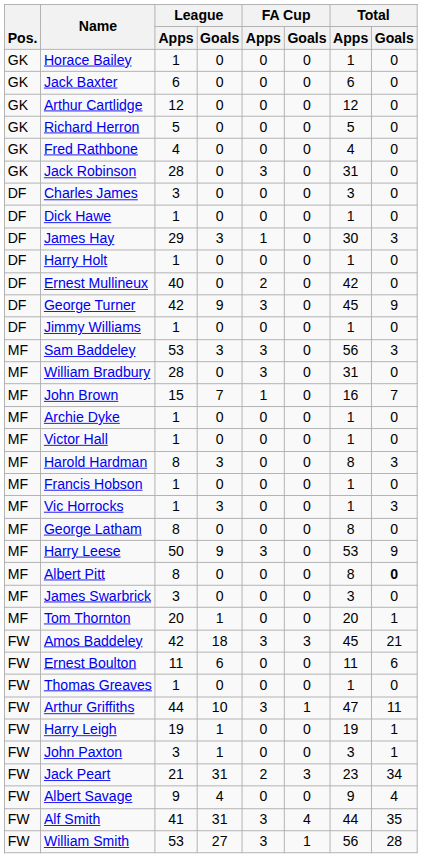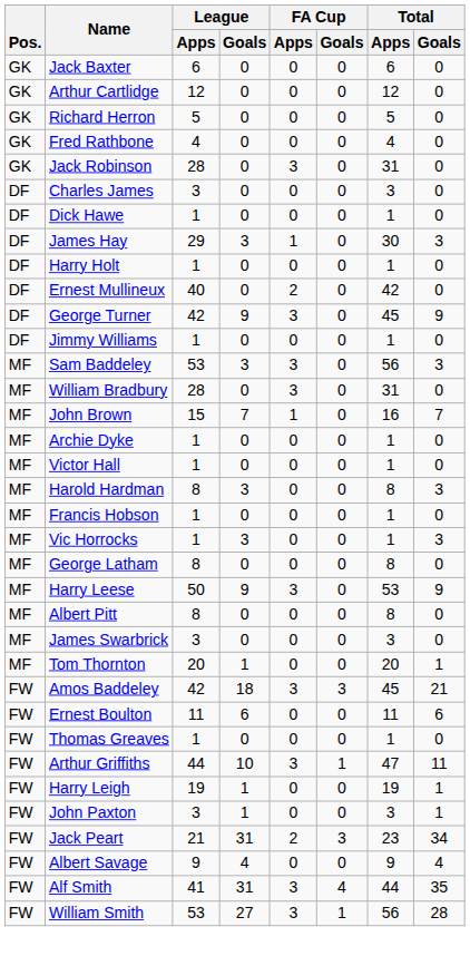 <table class="wikitable" style="text-align:center">
 <tr>
 <th rowspan="2" valign="bottom">Pos.</th>
 <th rowspan="2">Name</th>
 <th colspan="2" width="85">League</th>
 <th colspan="2" width="85">FA Cup</th>
 <th colspan="2" width="85">Total</th>
 </tr>
 <tr>
 <th>Apps</th>
 <th>Goals</th>
 <th>Apps</th>
 <th>Goals</th>
 <th>Apps</th>
 <th>Goals</th>
-</tr>
-<tr>
-<td align="left">GK</td>
-<td align="left"> <a href='#'>Horace Bailey</a></td>
-<td>1</td>
-<td>0</td>
-<td>0</td>
-<td>0</td>
-<td>1</td>
-<td>0</td>
 </tr>
 <tr>
 <td align="left">GK</td>
 <td align="left"> <a href='#'>Jack Baxter</a></td>
 <td>6</td>
 <td>0</td>
 <td>0</td>
 <td>0</td>
 <td>6</td>
 <td>0</td>
 </tr>
 <tr>
 <td align="left">GK</td>
 <td align="left"> <a href='#'>Arthur Cartlidge</a></td>
 <td>12</td>
 <td>0</td>
 <td>0</td>
 <td>0</td>
 <td>12</td>
 <td>0</td>
 </tr>
 <tr>
 <td align="left">GK</td>
 <td align="left"> <a href='#'>Richard Herron</a></td>
 <td>5</td>
 <td>0</td>
 <td>0</td>
 <td>0</td>
 <td>5</td>
 <td>0</td>
 </tr>
 <tr>
 <td align="left">GK</td>
 <td align="left"> <a href='#'>Fred Rathbone</a></td>
 <td>4</td>
 <td>0</td>
 <td>0</td>
 <td>0</td>
 <td>4</td>
 <td>0</td>
 </tr>
 <tr>
 <td align="left">GK</td>
 <td align="left"> <a href='#'>Jack Robinson</a></td>
 <td>28</td>
 <td>0</td>
 <td>3</td>
 <td>0</td>
 <td>31</td>
 <td>0</td>
 </tr>
 <tr>
 <td align="left">DF</td>
 <td align="left"> <a href='#'>Charles James</a></td>
 <td>3</td>
 <td>0</td>
 <td>0</td>
 <td>0</td>
 <td>3</td>
 <td>0</td>
 </tr>
 <tr>
 <td align="left">DF</td>
 <td align="left"> <a href='#'>Dick Hawe</a></td>
 <td>1</td>
 <td>0</td>
 <td>0</td>
 <td>0</td>
 <td>1</td>
 <td>0</td>
 </tr>
 <tr>
 <td align="left">DF</td>
 <td align="left"> <a href='#'>James Hay</a></td>
 <td>29</td>
 <td>3</td>
 <td>1</td>
 <td>0</td>
 <td>30</td>
 <td>3</td>
 </tr>
 <tr>
 <td align="left">DF</td>
 <td align="left"> <a href='#'>Harry Holt</a></td>
 <td>1</td>
 <td>0</td>
 <td>0</td>
 <td>0</td>
 <td>1</td>
 <td>0</td>
 </tr>
 <tr>
 <td align="left">DF</td>
 <td align="left"> <a href='#'>Ernest Mullineux</a></td>
 <td>40</td>
 <td>0</td>
 <td>2</td>
 <td>0</td>
 <td>42</td>
 <td>0</td>
 </tr>
 <tr>
 <td align="left">DF</td>
 <td align="left"> <a href='#'>George Turner</a></td>
 <td>42</td>
 <td>9</td>
 <td>3</td>
 <td>0</td>
 <td>45</td>
 <td>9</td>
 </tr>
 <tr>
 <td align="left">DF</td>
 <td align="left"> <a href='#'>Jimmy Williams</a></td>
 <td>1</td>
 <td>0</td>
 <td>0</td>
 <td>0</td>
 <td>1</td>
 <td>0</td>
 </tr>
 <tr>
 <td align="left">MF</td>
 <td align="left"> <a href='#'>Sam Baddeley</a></td>
 <td>53</td>
 <td>3</td>
 <td>3</td>
 <td>0</td>
 <td>56</td>
 <td>3</td>
 </tr>
 <tr>
 <td align="left">MF</td>
 <td align="left"> <a href='#'>William Bradbury</a></td>
 <td>28</td>
 <td>0</td>
 <td>3</td>
 <td>0</td>
 <td>31</td>
 <td>0</td>
 </tr>
 <tr>
 <td align="left">MF</td>
 <td align="left"> <a href='#'>John Brown</a></td>
 <td>15</td>
 <td>7</td>
 <td>1</td>
 <td>0</td>
 <td>16</td>
 <td>7</td>
 </tr>
 <tr>
 <td align="left">MF</td>
 <td align="left"> <a href='#'>Archie Dyke</a></td>
 <td>1</td>
 <td>0</td>
 <td>0</td>
 <td>0</td>
 <td>1</td>
 <td>0</td>
 </tr>
 <tr>
 <td align="left">MF</td>
 <td align="left"> <a href='#'>Victor Hall</a></td>
 <td>1</td>
 <td>0</td>
 <td>0</td>
 <td>0</td>
 <td>1</td>
 <td>0</td>
 </tr>
 <tr>
 <td align="left">MF</td>
 <td align="left"> <a href='#'>Harold Hardman</a></td>
 <td>8</td>
 <td>3</td>
 <td>0</td>
 <td>0</td>
 <td>8</td>
 <td>3</td>
 </tr>
 <tr>
 <td align="left">MF</td>
 <td align="left"> <a href='#'>Francis Hobson</a></td>
 <td>1</td>
 <td>0</td>
 <td>0</td>
 <td>0</td>
 <td>1</td>
 <td>0</td>
 </tr>
 <tr>
 <td align="left">MF</td>
 <td align="left"> <a href='#'>Vic Horrocks</a></td>
 <td>1</td>
 <td>3</td>
 <td>0</td>
 <td>0</td>
 <td>1</td>
 <td>3</td>
 </tr>
 <tr>
 <td align="left">MF</td>
 <td align="left"> <a href='#'>George Latham</a></td>
 <td>8</td>
 <td>0</td>
 <td>0</td>
 <td>0</td>
 <td>8</td>
 <td>0</td>
 </tr>
 <tr>
 <td align="left">MF</td>
 <td align="left"> <a href='#'>Harry Leese</a></td>
 <td>50</td>
 <td>9</td>
 <td>3</td>
 <td>0</td>
 <td>53</td>
 <td>9</td>
 </tr>
 <tr>
 <td align="left">MF</td>
 <td align="left"> <a href='#'>Albert Pitt</a></td>
 <td>8</td>
 <td>0</td>
 <td>0</td>
 <td>0</td>
 <td>8</td>
-<td><strong>0</strong></td>
+<td>0</td>
 </tr>
 <tr>
 <td align="left">MF</td>
 <td align="left"> <a href='#'>James Swarbrick</a></td>
 <td>3</td>
 <td>0</td>
 <td>0</td>
 <td>0</td>
 <td>3</td>
 <td>0</td>
 </tr>
 <tr>
 <td align="left">MF</td>
 <td align="left"> <a href='#'>Tom Thornton</a></td>
 <td>20</td>
 <td>1</td>
 <td>0</td>
 <td>0</td>
 <td>20</td>
 <td>1</td>
 </tr>
 <tr>
 <td align="left">FW</td>
 <td align="left"> <a href='#'>Amos Baddeley</a></td>
 <td>42</td>
 <td>18</td>
 <td>3</td>
 <td>3</td>
 <td>45</td>
 <td>21</td>
 </tr>
 <tr>
 <td align="left">FW</td>
 <td align="left"> <a href='#'>Ernest Boulton</a></td>
 <td>11</td>
 <td>6</td>
 <td>0</td>
 <td>0</td>
 <td>11</td>
 <td>6</td>
 </tr>
 <tr>
 <td align="left">FW</td>
 <td align="left"> <a href='#'>Thomas Greaves</a></td>
 <td>1</td>
 <td>0</td>
 <td>0</td>
 <td>0</td>
 <td>1</td>
 <td>0</td>
 </tr>
 <tr>
 <td align="left">FW</td>
 <td align="left"> <a href='#'>Arthur Griffiths</a></td>
 <td>44</td>
 <td>10</td>
 <td>3</td>
 <td>1</td>
 <td>47</td>
 <td>11</td>
 </tr>
 <tr>
 <td align="left">FW</td>
 <td align="left"> <a href='#'>Harry Leigh</a></td>
 <td>19</td>
 <td>1</td>
 <td>0</td>
 <td>0</td>
 <td>19</td>
 <td>1</td>
 </tr>
 <tr>
 <td align="left">FW</td>
 <td align="left"> <a href='#'>John Paxton</a></td>
 <td>3</td>
 <td>1</td>
 <td>0</td>
 <td>0</td>
 <td>3</td>
 <td>1</td>
 </tr>
 <tr>
 <td align="left">FW</td>
 <td align="left"> <a href='#'>Jack Peart</a></td>
 <td>21</td>
 <td>31</td>
 <td>2</td>
 <td>3</td>
 <td>23</td>
 <td>34</td>
 </tr>
 <tr>
 <td align="left">FW</td>
 <td align="left"> <a href='#'>Albert Savage</a></td>
 <td>9</td>
 <td>4</td>
 <td>0</td>
 <td>0</td>
 <td>9</td>
 <td>4</td>
 </tr>
 <tr>
 <td align="left">FW</td>
 <td align="left"> <a href='#'>Alf Smith</a></td>
 <td>41</td>
 <td>31</td>
 <td>3</td>
 <td>4</td>
 <td>44</td>
 <td>35</td>
 </tr>
 <tr>
 <td align="left">FW</td>
 <td align="left"> <a href='#'>William Smith</a></td>
 <td>53</td>
 <td>27</td>
 <td>3</td>
 <td>1</td>
 <td>56</td>
 <td>28</td>
 </tr>
 </table>
